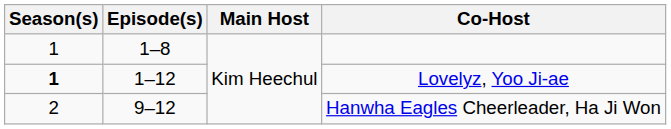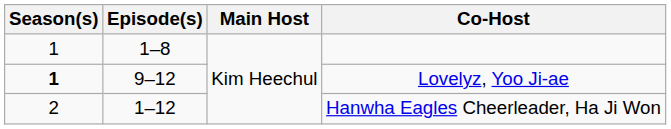 <table class="wikitable" style="text-align:center">
 <tr>
 <th>Season(s)</th>
 <th>Episode(s)</th>
 <th>Main Host</th>
 <th>Co-Host</th>
 </tr>
 <tr>
 <td>1</td>
 <td>1–8</td>
 <td rowspan="3">Kim Heechul</td>
 <td></td>
 </tr>
 <tr>
 <td><strong>1</strong></td>
-<td>1–12</td>
+<td>9–12</td>
 <td><a href='#'>Lovelyz</a>, <a href='#'>Yoo Ji-ae</a></td>
 </tr>
 <tr>
 <td>2</td>
-<td>9–12</td>
+<td>1–12</td>
 <td><a href='#'>Hanwha Eagles</a> Cheerleader, Ha Ji Won</td>
 </tr>
 </table>
